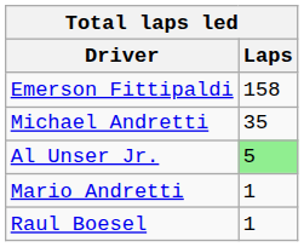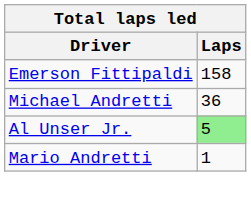 <table class="wikitable">
 <tr>
 <th colspan=2>Total laps led</th>
 </tr>
 <tr>
 <th>Driver</th>
 <th>Laps</th>
 </tr>
 <tr>
 <td><a href='#'>Emerson Fittipaldi</a></td>
 <td>158</td>
 </tr>
 <tr>
 <td><a href='#'>Michael Andretti</a></td>
-<td>35</td>
+<td>36</td>
 </tr>
 <tr>
 <td><a href='#'>Al Unser Jr.</a></td>
 <td style="background: lightgreen;">5</td>
 </tr>
 <tr>
 <td><a href='#'>Mario Andretti</a></td>
 <td>1</td>
 </tr>
-<tr>
-<td><a href='#'>Raul Boesel</a></td>
-<td>1</td>
-</tr>
 </table>
